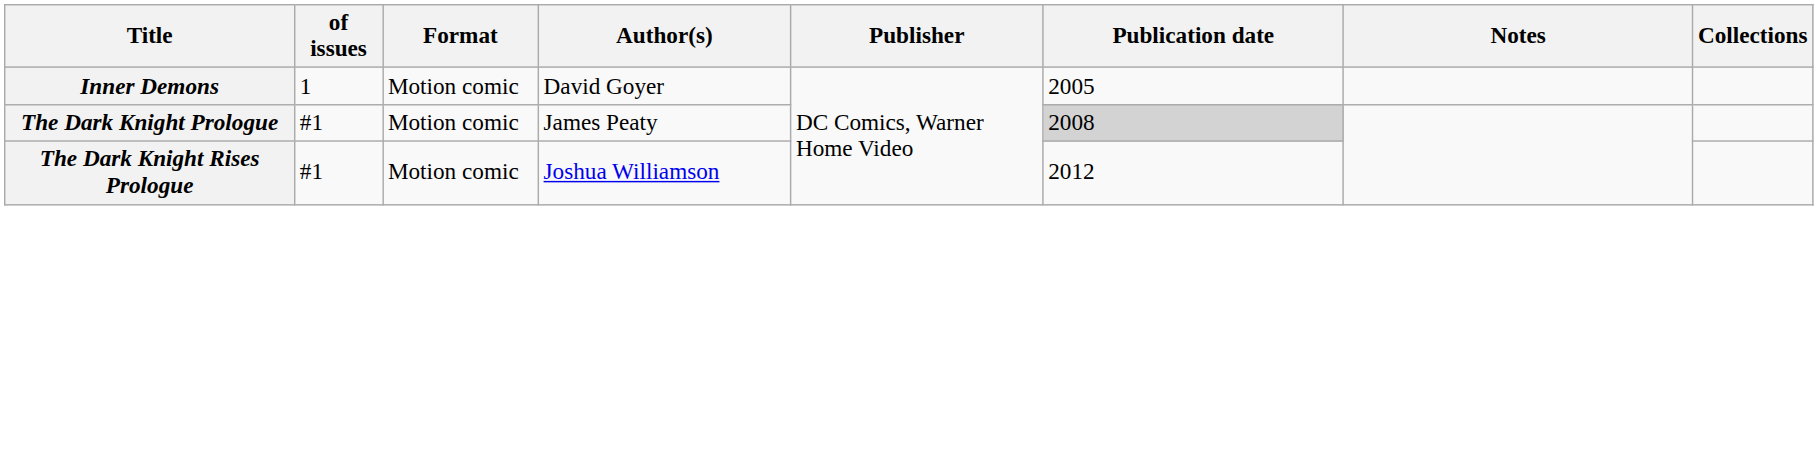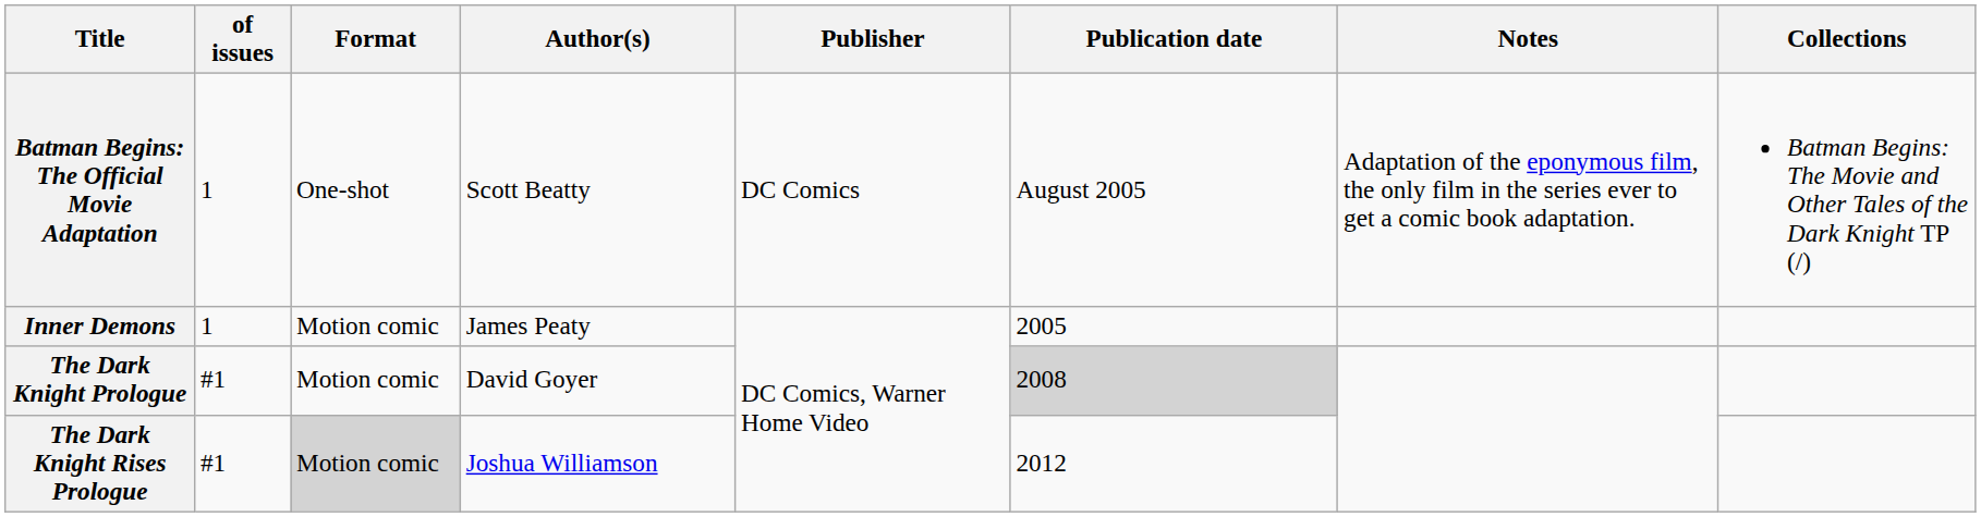 <table class="wikitable">
 <tr>
 <th>Title</th>
 <th style="width:40pt"> of issues</th>
 <th style="width:75pt">Format</th>
 <th style="width:125pt">Author(s)</th>
 <th style="width:125pt">Publisher</th>
 <th style="width:150pt">Publication date</th>
 <th style="width:175pt">Notes</th>
 <th>Collections</th>
 </tr>
 <tr>
+<th><em>Batman Begins: The Official Movie Adaptation</em></th>
+<td>1</td>
+<td>One-shot</td>
+<td>Scott Beatty</td>
+<td>DC Comics</td>
+<td>August 2005</td>
+<td>Adaptation of the <a href='#'>eponymous film</a>, the only film in the series ever to get a comic book adaptation.</td>
+<td><br><ul><li><em>Batman Begins: The Movie and Other Tales of the Dark Knight</em> TP (/)</li></ul></td>
+</tr>
+<tr>
 <th><em>Inner Demons</em></th>
 <td>1</td>
 <td>Motion comic</td>
-<td>David Goyer</td>
+<td>James Peaty</td>
 <td rowspan ="3">DC Comics, Warner Home Video</td>
 <td>2005</td>
 <td></td>
 <td></td>
 </tr>
 <tr>
 <th><em>The Dark Knight Prologue</em></th>
 <td>#1</td>
 <td>Motion comic</td>
-<td>James Peaty</td>
+<td>David Goyer</td>
 <td style="background: lightgrey;">2008</td>
 <td rowspan ="2"></td>
 <td></td>
 </tr>
 <tr>
 <th><em>The Dark Knight Rises Prologue</em></th>
 <td>#1</td>
-<td>Motion comic</td>
+<td style="background: lightgrey;">Motion comic</td>
 <td><a href='#'>Joshua Williamson</a></td>
 <td>2012</td>
 <td></td>
 </tr>
 </table>
